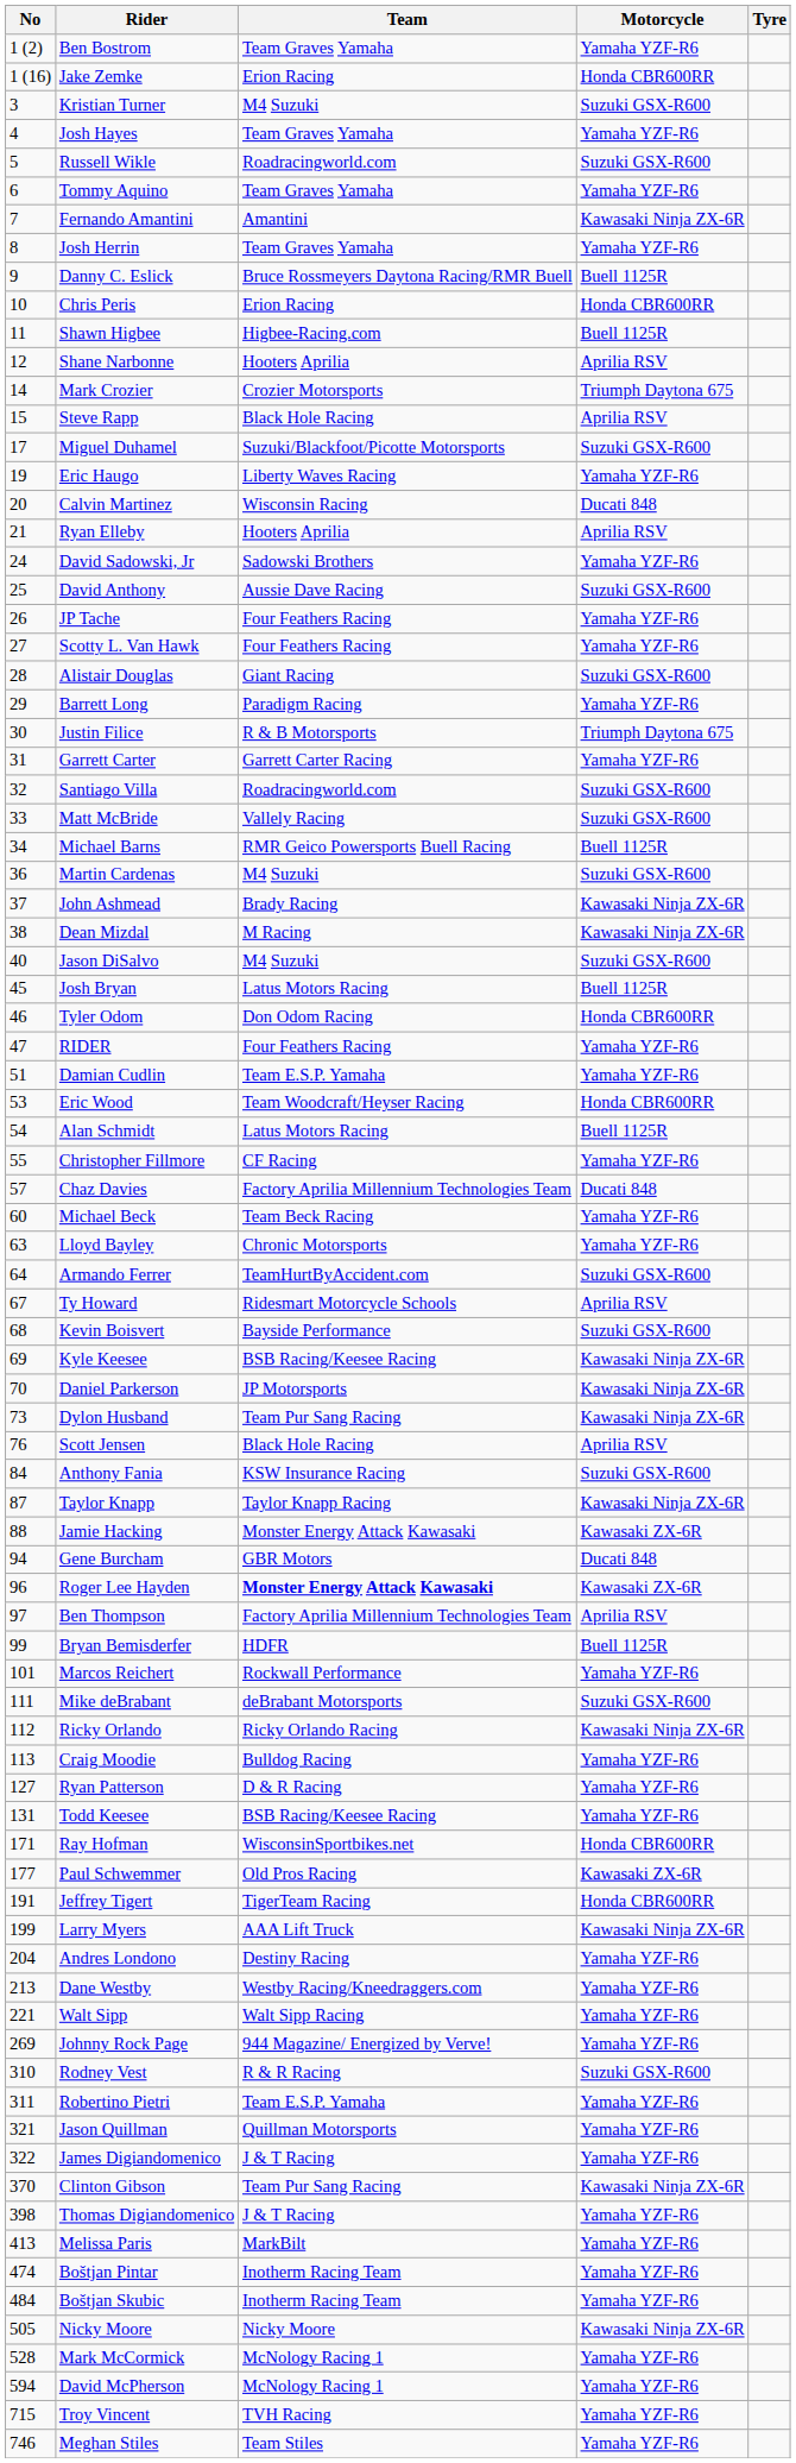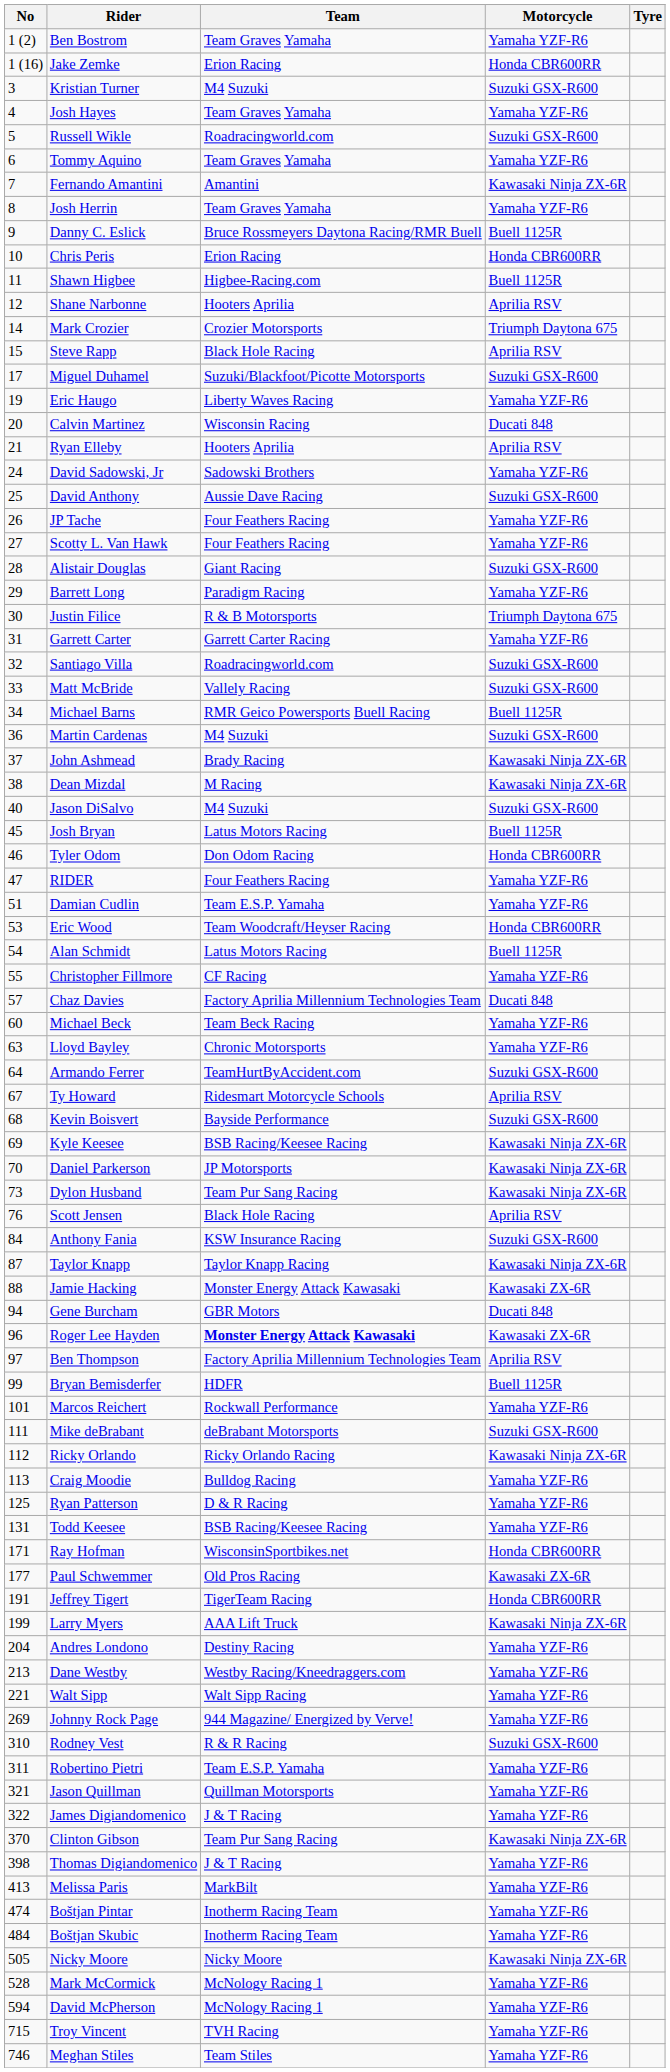 <table class="wikitable sortable" style="font-size: 90%;">
 <tr>
 <th>No</th>
 <th>Rider</th>
 <th>Team</th>
 <th>Motorcycle</th>
 <th>Tyre</th>
 </tr>
 <tr>
 <td><span>1</span> (2)</td>
 <td><a href='#'>Ben Bostrom</a></td>
 <td><a href='#'>Team Graves</a> <a href='#'>Yamaha</a></td>
 <td><a href='#'>Yamaha YZF-R6</a></td>
 <td></td>
 </tr>
 <tr>
 <td><span>1</span> (16)</td>
 <td><a href='#'>Jake Zemke</a></td>
 <td><a href='#'>Erion Racing</a></td>
 <td><a href='#'>Honda CBR600RR</a></td>
 <td></td>
 </tr>
 <tr>
 <td>3</td>
 <td><a href='#'>Kristian Turner</a></td>
 <td><a href='#'>M4</a> <a href='#'>Suzuki</a></td>
 <td><a href='#'>Suzuki GSX-R600</a></td>
 <td></td>
 </tr>
 <tr>
 <td>4</td>
 <td><a href='#'>Josh Hayes</a></td>
 <td><a href='#'>Team Graves</a> <a href='#'>Yamaha</a></td>
 <td><a href='#'>Yamaha YZF-R6</a></td>
 <td></td>
 </tr>
 <tr>
 <td>5</td>
 <td><a href='#'>Russell Wikle</a></td>
 <td><a href='#'>Roadracingworld.com</a></td>
 <td><a href='#'>Suzuki GSX-R600</a></td>
 <td></td>
 </tr>
 <tr>
 <td>6</td>
 <td><a href='#'>Tommy Aquino</a></td>
 <td><a href='#'>Team Graves</a> <a href='#'>Yamaha</a></td>
 <td><a href='#'>Yamaha YZF-R6</a></td>
 <td></td>
 </tr>
 <tr>
 <td>7</td>
 <td><a href='#'>Fernando Amantini</a></td>
 <td><a href='#'>Amantini</a></td>
 <td><a href='#'>Kawasaki Ninja ZX-6R</a></td>
 <td></td>
 </tr>
 <tr>
 <td>8</td>
 <td><a href='#'>Josh Herrin</a></td>
 <td><a href='#'>Team Graves</a> <a href='#'>Yamaha</a></td>
 <td><a href='#'>Yamaha YZF-R6</a></td>
 <td></td>
 </tr>
 <tr>
 <td>9</td>
 <td><a href='#'>Danny C. Eslick</a></td>
 <td><a href='#'>Bruce Rossmeyers Daytona Racing/RMR Buell</a></td>
 <td><a href='#'>Buell 1125R</a></td>
 <td></td>
 </tr>
 <tr>
 <td>10</td>
 <td><a href='#'>Chris Peris</a></td>
 <td><a href='#'>Erion Racing</a></td>
 <td><a href='#'>Honda CBR600RR</a></td>
 <td></td>
 </tr>
 <tr>
 <td>11</td>
 <td><a href='#'>Shawn Higbee</a></td>
 <td><a href='#'>Higbee-Racing.com</a></td>
 <td><a href='#'>Buell 1125R</a></td>
 <td></td>
 </tr>
 <tr>
 <td>12</td>
 <td><a href='#'>Shane Narbonne</a></td>
 <td><a href='#'>Hooters</a> <a href='#'>Aprilia</a></td>
 <td><a href='#'>Aprilia RSV</a></td>
 <td></td>
 </tr>
 <tr>
 <td>14</td>
 <td><a href='#'>Mark Crozier</a></td>
 <td><a href='#'>Crozier Motorsports</a></td>
 <td><a href='#'>Triumph Daytona 675</a></td>
 <td></td>
 </tr>
 <tr>
 <td>15</td>
 <td><a href='#'>Steve Rapp</a></td>
 <td><a href='#'>Black Hole Racing</a></td>
 <td><a href='#'>Aprilia RSV</a></td>
 <td></td>
 </tr>
 <tr>
 <td>17</td>
 <td><a href='#'>Miguel Duhamel</a></td>
 <td><a href='#'>Suzuki/Blackfoot/Picotte Motorsports</a></td>
 <td><a href='#'>Suzuki GSX-R600</a></td>
 <td></td>
 </tr>
 <tr>
 <td>19</td>
 <td><a href='#'>Eric Haugo</a></td>
 <td><a href='#'>Liberty Waves Racing</a></td>
 <td><a href='#'>Yamaha YZF-R6</a></td>
 <td></td>
 </tr>
 <tr>
 <td>20</td>
 <td><a href='#'>Calvin Martinez</a></td>
 <td><a href='#'>Wisconsin Racing</a></td>
 <td><a href='#'>Ducati 848</a></td>
 <td></td>
 </tr>
 <tr>
 <td>21</td>
 <td><a href='#'>Ryan Elleby</a></td>
 <td><a href='#'>Hooters</a> <a href='#'>Aprilia</a></td>
 <td><a href='#'>Aprilia RSV</a></td>
 <td></td>
 </tr>
 <tr>
 <td>24</td>
 <td><a href='#'>David Sadowski, Jr</a></td>
 <td><a href='#'>Sadowski Brothers</a></td>
 <td><a href='#'>Yamaha YZF-R6</a></td>
 <td></td>
 </tr>
 <tr>
 <td>25</td>
 <td><a href='#'>David Anthony</a></td>
 <td><a href='#'>Aussie Dave Racing</a></td>
 <td><a href='#'>Suzuki GSX-R600</a></td>
 <td></td>
 </tr>
 <tr>
 <td>26</td>
 <td><a href='#'>JP Tache</a></td>
 <td><a href='#'>Four Feathers Racing</a></td>
 <td><a href='#'>Yamaha YZF-R6</a></td>
 <td></td>
 </tr>
 <tr>
 <td>27</td>
 <td><a href='#'>Scotty L. Van Hawk</a></td>
 <td><a href='#'>Four Feathers Racing</a></td>
 <td><a href='#'>Yamaha YZF-R6</a></td>
 <td></td>
 </tr>
 <tr>
 <td>28</td>
 <td><a href='#'>Alistair Douglas</a></td>
 <td><a href='#'>Giant Racing</a></td>
 <td><a href='#'>Suzuki GSX-R600</a></td>
 <td></td>
 </tr>
 <tr>
 <td>29</td>
 <td><a href='#'>Barrett Long</a></td>
 <td><a href='#'>Paradigm Racing</a></td>
 <td><a href='#'>Yamaha YZF-R6</a></td>
 <td></td>
 </tr>
 <tr>
 <td>30</td>
 <td><a href='#'>Justin Filice</a></td>
 <td><a href='#'>R & B Motorsports</a></td>
 <td><a href='#'>Triumph Daytona 675</a></td>
 <td></td>
 </tr>
 <tr>
 <td>31</td>
 <td><a href='#'>Garrett Carter</a></td>
 <td><a href='#'>Garrett Carter Racing</a></td>
 <td><a href='#'>Yamaha YZF-R6</a></td>
 <td></td>
 </tr>
 <tr>
 <td>32</td>
 <td><a href='#'>Santiago Villa</a></td>
 <td><a href='#'>Roadracingworld.com</a></td>
 <td><a href='#'>Suzuki GSX-R600</a></td>
 <td></td>
 </tr>
 <tr>
 <td>33</td>
 <td><a href='#'>Matt McBride</a></td>
 <td><a href='#'>Vallely Racing</a></td>
 <td><a href='#'>Suzuki GSX-R600</a></td>
 <td></td>
 </tr>
 <tr>
 <td>34</td>
 <td><a href='#'>Michael Barns</a></td>
 <td><a href='#'>RMR Geico Powersports</a> <a href='#'>Buell Racing</a></td>
 <td><a href='#'>Buell 1125R</a></td>
 <td></td>
 </tr>
 <tr>
 <td>36</td>
 <td><a href='#'>Martin Cardenas</a></td>
 <td><a href='#'>M4</a> <a href='#'>Suzuki</a></td>
 <td><a href='#'>Suzuki GSX-R600</a></td>
 <td></td>
 </tr>
 <tr>
 <td>37</td>
 <td><a href='#'>John Ashmead</a></td>
 <td><a href='#'>Brady Racing</a></td>
 <td><a href='#'>Kawasaki Ninja ZX-6R</a></td>
 <td></td>
 </tr>
 <tr>
 <td>38</td>
 <td><a href='#'>Dean Mizdal</a></td>
 <td><a href='#'>M Racing</a></td>
 <td><a href='#'>Kawasaki Ninja ZX-6R</a></td>
 <td></td>
 </tr>
 <tr>
 <td>40</td>
 <td><a href='#'>Jason DiSalvo</a></td>
 <td><a href='#'>M4</a> <a href='#'>Suzuki</a></td>
 <td><a href='#'>Suzuki GSX-R600</a></td>
 <td></td>
 </tr>
 <tr>
 <td>45</td>
 <td><a href='#'>Josh Bryan</a></td>
 <td><a href='#'>Latus Motors Racing</a></td>
 <td><a href='#'>Buell 1125R</a></td>
 <td></td>
 </tr>
 <tr>
 <td>46</td>
 <td><a href='#'>Tyler Odom</a></td>
 <td><a href='#'>Don Odom Racing</a></td>
 <td><a href='#'>Honda CBR600RR</a></td>
 <td></td>
 </tr>
 <tr>
 <td>47</td>
 <td><a href='#'>RIDER</a></td>
 <td><a href='#'>Four Feathers Racing</a></td>
 <td><a href='#'>Yamaha YZF-R6</a></td>
 <td></td>
 </tr>
 <tr>
 <td>51</td>
 <td><a href='#'>Damian Cudlin</a></td>
 <td><a href='#'>Team E.S.P. Yamaha</a></td>
 <td><a href='#'>Yamaha YZF-R6</a></td>
 <td></td>
 </tr>
 <tr>
 <td>53</td>
 <td><a href='#'>Eric Wood</a></td>
 <td><a href='#'>Team Woodcraft/Heyser Racing</a></td>
 <td><a href='#'>Honda CBR600RR</a></td>
 <td></td>
 </tr>
 <tr>
 <td>54</td>
 <td><a href='#'>Alan Schmidt</a></td>
 <td><a href='#'>Latus Motors Racing</a></td>
 <td><a href='#'>Buell 1125R</a></td>
 <td></td>
 </tr>
 <tr>
 <td>55</td>
 <td><a href='#'>Christopher Fillmore</a></td>
 <td><a href='#'>CF Racing</a></td>
 <td><a href='#'>Yamaha YZF-R6</a></td>
 <td></td>
 </tr>
 <tr>
 <td>57</td>
 <td><a href='#'>Chaz Davies</a></td>
 <td><a href='#'>Factory Aprilia Millennium Technologies Team</a></td>
 <td><a href='#'>Ducati 848</a></td>
 <td></td>
 </tr>
 <tr>
 <td>60</td>
 <td><a href='#'>Michael Beck</a></td>
 <td><a href='#'>Team Beck Racing</a></td>
 <td><a href='#'>Yamaha YZF-R6</a></td>
 <td></td>
 </tr>
 <tr>
 <td>63</td>
 <td><a href='#'>Lloyd Bayley</a></td>
 <td><a href='#'>Chronic Motorsports</a></td>
 <td><a href='#'>Yamaha YZF-R6</a></td>
 <td></td>
 </tr>
 <tr>
 <td>64</td>
 <td><a href='#'>Armando Ferrer</a></td>
 <td><a href='#'>TeamHurtByAccident.com</a></td>
 <td><a href='#'>Suzuki GSX-R600</a></td>
 <td></td>
 </tr>
 <tr>
 <td>67</td>
 <td><a href='#'>Ty Howard</a></td>
 <td><a href='#'>Ridesmart Motorcycle Schools</a></td>
 <td><a href='#'>Aprilia RSV</a></td>
 <td></td>
 </tr>
 <tr>
 <td>68</td>
 <td><a href='#'>Kevin Boisvert</a></td>
 <td><a href='#'>Bayside Performance</a></td>
 <td><a href='#'>Suzuki GSX-R600</a></td>
 <td></td>
 </tr>
 <tr>
 <td>69</td>
 <td><a href='#'>Kyle Keesee</a></td>
 <td><a href='#'>BSB Racing/Keesee Racing</a></td>
 <td><a href='#'>Kawasaki Ninja ZX-6R</a></td>
 <td></td>
 </tr>
 <tr>
 <td>70</td>
 <td><a href='#'>Daniel Parkerson</a></td>
 <td><a href='#'>JP Motorsports</a></td>
 <td><a href='#'>Kawasaki Ninja ZX-6R</a></td>
 <td></td>
 </tr>
 <tr>
 <td>73</td>
 <td><a href='#'>Dylon Husband</a></td>
 <td><a href='#'>Team Pur Sang Racing</a></td>
 <td><a href='#'>Kawasaki Ninja ZX-6R</a></td>
 <td></td>
 </tr>
 <tr>
 <td>76</td>
 <td><a href='#'>Scott Jensen</a></td>
 <td><a href='#'>Black Hole Racing</a></td>
 <td><a href='#'>Aprilia RSV</a></td>
 <td></td>
 </tr>
 <tr>
 <td>84</td>
 <td><a href='#'>Anthony Fania</a></td>
 <td><a href='#'>KSW Insurance Racing</a></td>
 <td><a href='#'>Suzuki GSX-R600</a></td>
 <td></td>
 </tr>
 <tr>
 <td>87</td>
 <td><a href='#'>Taylor Knapp</a></td>
 <td><a href='#'>Taylor Knapp Racing</a></td>
 <td><a href='#'>Kawasaki Ninja ZX-6R</a></td>
 <td></td>
 </tr>
 <tr>
 <td>88</td>
 <td><a href='#'>Jamie Hacking</a></td>
 <td><a href='#'>Monster Energy</a> <a href='#'>Attack</a> <a href='#'>Kawasaki</a></td>
 <td><a href='#'>Kawasaki ZX-6R</a></td>
 <td></td>
 </tr>
 <tr>
 <td>94</td>
 <td><a href='#'>Gene Burcham</a></td>
 <td><a href='#'>GBR Motors</a></td>
 <td><a href='#'>Ducati 848</a></td>
 <td></td>
 </tr>
 <tr>
 <td>96</td>
 <td><a href='#'>Roger Lee Hayden</a></td>
 <td><strong><a href='#'>Monster Energy</a> <a href='#'>Attack</a> <a href='#'>Kawasaki</a></strong></td>
 <td><a href='#'>Kawasaki ZX-6R</a></td>
 <td></td>
 </tr>
 <tr>
 <td>97</td>
 <td><a href='#'>Ben Thompson</a></td>
 <td><a href='#'>Factory Aprilia Millennium Technologies Team</a></td>
 <td><a href='#'>Aprilia RSV</a></td>
 <td></td>
 </tr>
 <tr>
 <td>99</td>
 <td><a href='#'>Bryan Bemisderfer</a></td>
 <td><a href='#'>HDFR</a></td>
 <td><a href='#'>Buell 1125R</a></td>
 <td></td>
 </tr>
 <tr>
 <td>101</td>
 <td><a href='#'>Marcos Reichert</a></td>
 <td><a href='#'>Rockwall Performance</a></td>
 <td><a href='#'>Yamaha YZF-R6</a></td>
 <td></td>
 </tr>
 <tr>
 <td>111</td>
 <td><a href='#'>Mike deBrabant</a></td>
 <td><a href='#'>deBrabant Motorsports</a></td>
 <td><a href='#'>Suzuki GSX-R600</a></td>
 <td></td>
 </tr>
 <tr>
 <td>112</td>
 <td><a href='#'>Ricky Orlando</a></td>
 <td><a href='#'>Ricky Orlando Racing</a></td>
 <td><a href='#'>Kawasaki Ninja ZX-6R</a></td>
 <td></td>
 </tr>
 <tr>
 <td>113</td>
 <td><a href='#'>Craig Moodie</a></td>
 <td><a href='#'>Bulldog Racing</a></td>
 <td><a href='#'>Yamaha YZF-R6</a></td>
 <td></td>
 </tr>
 <tr>
-<td>127</td>
+<td>125</td>
 <td><a href='#'>Ryan Patterson</a></td>
 <td><a href='#'>D & R Racing</a></td>
 <td><a href='#'>Yamaha YZF-R6</a></td>
 <td></td>
 </tr>
 <tr>
 <td>131</td>
 <td><a href='#'>Todd Keesee</a></td>
 <td><a href='#'>BSB Racing/Keesee Racing</a></td>
 <td><a href='#'>Yamaha YZF-R6</a></td>
 <td></td>
 </tr>
 <tr>
 <td>171</td>
 <td><a href='#'>Ray Hofman</a></td>
 <td><a href='#'>WisconsinSportbikes.net</a></td>
 <td><a href='#'>Honda CBR600RR</a></td>
 <td></td>
 </tr>
 <tr>
 <td>177</td>
 <td><a href='#'>Paul Schwemmer</a></td>
 <td><a href='#'>Old Pros Racing</a></td>
 <td><a href='#'>Kawasaki ZX-6R</a></td>
 <td></td>
 </tr>
 <tr>
 <td>191</td>
 <td><a href='#'>Jeffrey Tigert</a></td>
 <td><a href='#'>TigerTeam Racing</a></td>
 <td><a href='#'>Honda CBR600RR</a></td>
 <td></td>
 </tr>
 <tr>
 <td>199</td>
 <td><a href='#'>Larry Myers</a></td>
 <td><a href='#'>AAA Lift Truck</a></td>
 <td><a href='#'>Kawasaki Ninja ZX-6R</a></td>
 <td></td>
 </tr>
 <tr>
 <td>204</td>
 <td><a href='#'>Andres Londono</a></td>
 <td><a href='#'>Destiny Racing</a></td>
 <td><a href='#'>Yamaha YZF-R6</a></td>
 <td></td>
 </tr>
 <tr>
 <td>213</td>
 <td><a href='#'>Dane Westby</a></td>
 <td><a href='#'>Westby Racing/Kneedraggers.com</a></td>
 <td><a href='#'>Yamaha YZF-R6</a></td>
 <td></td>
 </tr>
 <tr>
 <td>221</td>
 <td><a href='#'>Walt Sipp</a></td>
 <td><a href='#'>Walt Sipp Racing</a></td>
 <td><a href='#'>Yamaha YZF-R6</a></td>
 <td></td>
 </tr>
 <tr>
 <td>269</td>
 <td><a href='#'>Johnny Rock Page</a></td>
 <td><a href='#'>944 Magazine/ Energized by Verve!</a></td>
 <td><a href='#'>Yamaha YZF-R6</a></td>
 <td></td>
 </tr>
 <tr>
 <td>310</td>
 <td><a href='#'>Rodney Vest</a></td>
 <td><a href='#'>R & R Racing</a></td>
 <td><a href='#'>Suzuki GSX-R600</a></td>
 <td></td>
 </tr>
 <tr>
 <td>311</td>
 <td><a href='#'>Robertino Pietri</a></td>
 <td><a href='#'>Team E.S.P. Yamaha</a></td>
 <td><a href='#'>Yamaha YZF-R6</a></td>
 <td></td>
 </tr>
 <tr>
 <td>321</td>
 <td><a href='#'>Jason Quillman</a></td>
 <td><a href='#'>Quillman Motorsports</a></td>
 <td><a href='#'>Yamaha YZF-R6</a></td>
 <td></td>
 </tr>
 <tr>
 <td>322</td>
 <td><a href='#'>James Digiandomenico</a></td>
 <td><a href='#'>J & T Racing</a></td>
 <td><a href='#'>Yamaha YZF-R6</a></td>
 <td></td>
 </tr>
 <tr>
 <td>370</td>
 <td><a href='#'>Clinton Gibson</a></td>
 <td><a href='#'>Team Pur Sang Racing</a></td>
 <td><a href='#'>Kawasaki Ninja ZX-6R</a></td>
 <td></td>
 </tr>
 <tr>
 <td>398</td>
 <td><a href='#'>Thomas Digiandomenico</a></td>
 <td><a href='#'>J & T Racing</a></td>
 <td><a href='#'>Yamaha YZF-R6</a></td>
 <td></td>
 </tr>
 <tr>
 <td>413</td>
 <td><a href='#'>Melissa Paris</a></td>
 <td><a href='#'>MarkBilt</a></td>
 <td><a href='#'>Yamaha YZF-R6</a></td>
 <td></td>
 </tr>
 <tr>
 <td>474</td>
 <td><a href='#'>Boštjan Pintar</a></td>
 <td><a href='#'>Inotherm Racing Team</a></td>
 <td><a href='#'>Yamaha YZF-R6</a></td>
 <td></td>
 </tr>
 <tr>
 <td>484</td>
 <td><a href='#'>Boštjan Skubic</a></td>
 <td><a href='#'>Inotherm Racing Team</a></td>
 <td><a href='#'>Yamaha YZF-R6</a></td>
 <td></td>
 </tr>
 <tr>
 <td>505</td>
 <td><a href='#'>Nicky Moore</a></td>
 <td><a href='#'>Nicky Moore</a></td>
 <td><a href='#'>Kawasaki Ninja ZX-6R</a></td>
 <td></td>
 </tr>
 <tr>
 <td>528</td>
 <td><a href='#'>Mark McCormick</a></td>
 <td><a href='#'>McNology Racing 1</a></td>
 <td><a href='#'>Yamaha YZF-R6</a></td>
 <td></td>
 </tr>
 <tr>
 <td>594</td>
 <td><a href='#'>David McPherson</a></td>
 <td><a href='#'>McNology Racing 1</a></td>
 <td><a href='#'>Yamaha YZF-R6</a></td>
 <td></td>
 </tr>
 <tr>
 <td>715</td>
 <td><a href='#'>Troy Vincent</a></td>
 <td><a href='#'>TVH Racing</a></td>
 <td><a href='#'>Yamaha YZF-R6</a></td>
 <td></td>
 </tr>
 <tr>
 <td>746</td>
 <td><a href='#'>Meghan Stiles</a></td>
 <td><a href='#'>Team Stiles</a></td>
 <td><a href='#'>Yamaha YZF-R6</a></td>
 <td></td>
 </tr>
 </table>
